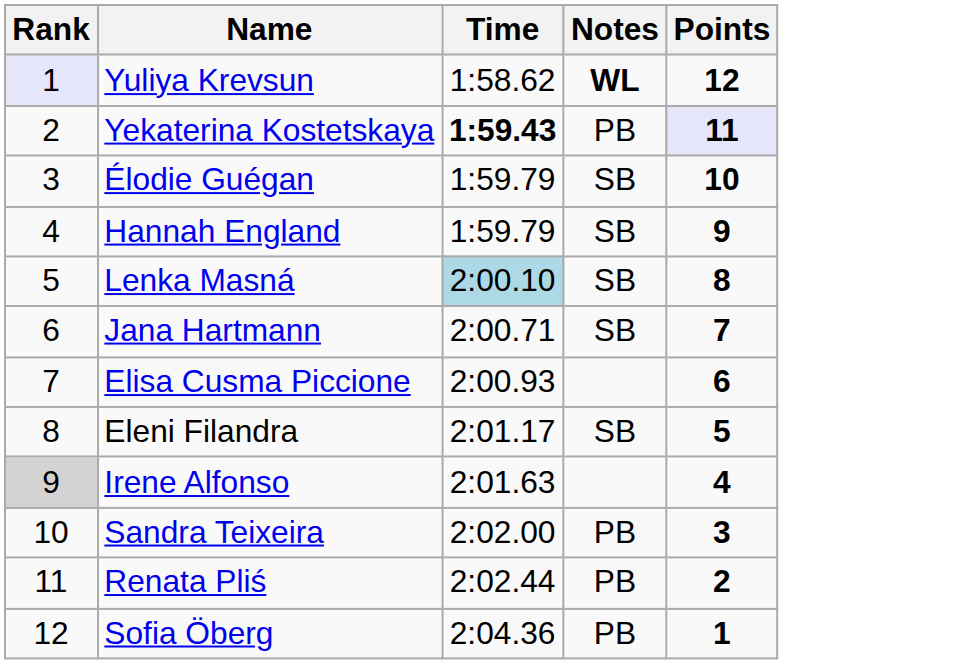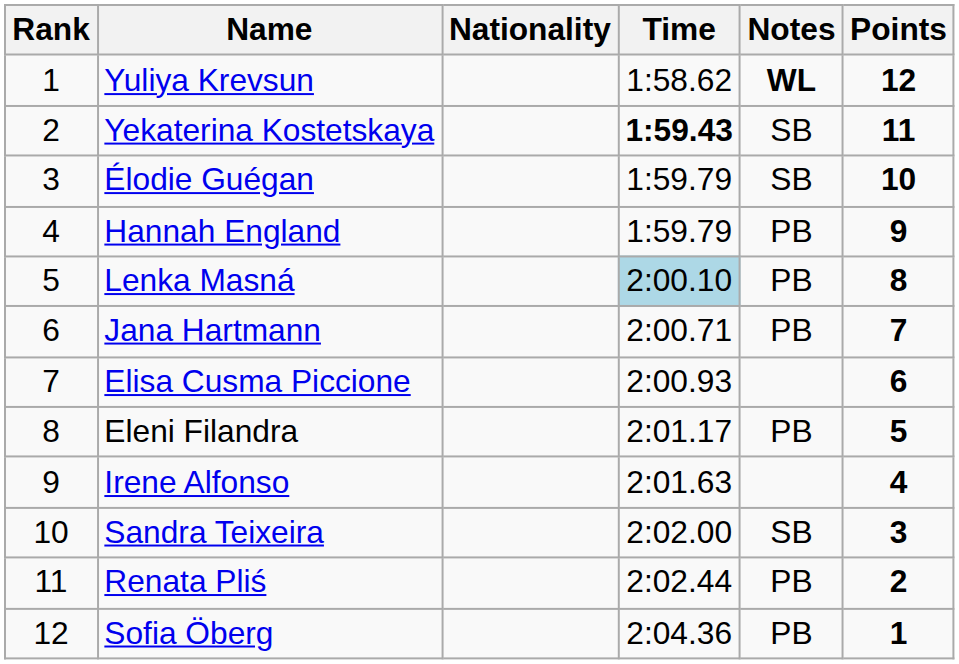 <table class="wikitable sortable" style="text-align:center">
 <tr>
 <th>Rank</th>
 <th>Name</th>
+<th>Nationality</th>
 <th>Time</th>
 <th>Notes</th>
 <th>Points</th>
 </tr>
 <tr>
-<td style="background: lavender;">1</td>
+<td>1</td>
 <td align=left><a href='#'>Yuliya Krevsun</a></td>
+<td align=left></td>
 <td>1:58.62</td>
 <td><strong>WL</strong></td>
 <td><strong>12</strong></td>
 </tr>
 <tr>
 <td>2</td>
 <td align=left><a href='#'>Yekaterina Kostetskaya</a></td>
+<td align=left></td>
 <td><strong>1:59.43</strong></td>
-<td>PB</td>
-<td style="background: lavender;"><strong>11</strong></td>
+<td>SB</td>
+<td><strong>11</strong></td>
 </tr>
 <tr>
 <td>3</td>
 <td align=left><a href='#'>Élodie Guégan</a></td>
+<td align=left></td>
 <td>1:59.79</td>
 <td>SB</td>
 <td><strong>10</strong></td>
 </tr>
 <tr>
 <td>4</td>
 <td align=left><a href='#'>Hannah England</a></td>
+<td align=left></td>
 <td>1:59.79</td>
-<td>SB</td>
+<td>PB</td>
 <td><strong>9</strong></td>
 </tr>
 <tr>
 <td>5</td>
 <td align=left><a href='#'>Lenka Masná</a></td>
+<td align=left></td>
 <td style="background: lightblue;">2:00.10</td>
-<td>SB</td>
+<td>PB</td>
 <td><strong>8</strong></td>
 </tr>
 <tr>
 <td>6</td>
 <td align=left><a href='#'>Jana Hartmann</a></td>
+<td align=left></td>
 <td>2:00.71</td>
-<td>SB</td>
+<td>PB</td>
 <td><strong>7</strong></td>
 </tr>
 <tr>
 <td>7</td>
 <td align=left><a href='#'>Elisa Cusma Piccione</a></td>
+<td align=left></td>
 <td>2:00.93</td>
 <td></td>
 <td><strong>6</strong></td>
 </tr>
 <tr>
 <td>8</td>
 <td align=left>Eleni Filandra</td>
+<td align=left></td>
 <td>2:01.17</td>
-<td>SB</td>
+<td>PB</td>
 <td><strong>5</strong></td>
 </tr>
 <tr>
-<td style="background: lightgrey;">9</td>
+<td>9</td>
 <td align=left><a href='#'>Irene Alfonso</a></td>
+<td align=left></td>
 <td>2:01.63</td>
 <td></td>
 <td><strong>4</strong></td>
 </tr>
 <tr>
 <td>10</td>
 <td align=left><a href='#'>Sandra Teixeira</a></td>
+<td align=left></td>
 <td>2:02.00</td>
-<td>PB</td>
+<td>SB</td>
 <td><strong>3</strong></td>
 </tr>
 <tr>
 <td>11</td>
 <td align=left><a href='#'>Renata Pliś</a></td>
+<td align=left></td>
 <td>2:02.44</td>
 <td>PB</td>
 <td><strong>2</strong></td>
 </tr>
 <tr>
 <td>12</td>
 <td align=left><a href='#'>Sofia Öberg</a></td>
+<td align=left></td>
 <td>2:04.36</td>
 <td>PB</td>
 <td><strong>1</strong></td>
 </tr>
 </table>
